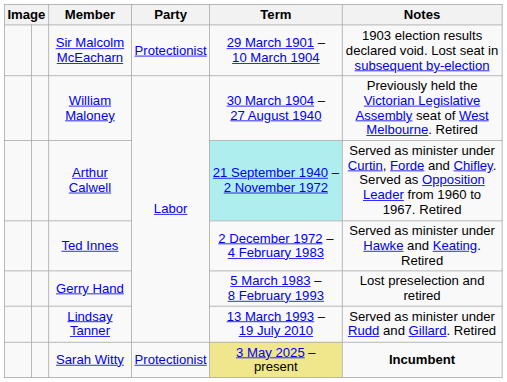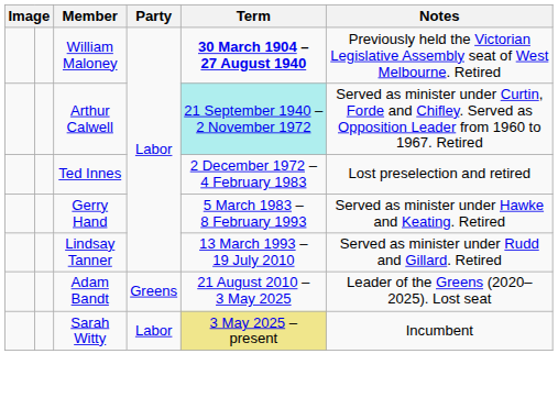 <table class=wikitable style="text-align:center">
 <tr>
 <th colspan="2">Image</th>
 <th>Member</th>
 <th>Party</th>
 <th>Term</th>
 <th>Notes</th>
 </tr>
 <tr>
 <td> </td>
 <td></td>
-<td><a href='#'>Sir Malcolm McEacharn</a><br></td>
-<td><a href='#'>Protectionist</a></td>
-<td nowrap><a href='#'>29 March 1901</a> –<br><a href='#'>10 March 1904</a></td>
-<td>1903 election results declared void. Lost seat in <a href='#'>subsequent by-election</a></td>
-</tr>
-<tr>
-<td> </td>
-<td></td>
 <td><a href='#'>William Maloney</a><br></td>
 <td rowspan="5"><a href='#'>Labor</a></td>
-<td nowrap><a href='#'>30 March 1904</a> –<br><a href='#'>27 August 1940</a></td>
+<td nowrap><strong><a href='#'>30 March 1904</a> –<br><a href='#'>27 August 1940</a></strong></td>
 <td>Previously held the <a href='#'>Victorian Legislative Assembly</a> seat of <a href='#'>West Melbourne</a>. Retired</td>
 </tr>
 <tr>
 <td> </td>
 <td></td>
 <td><a href='#'>Arthur Calwell</a><br></td>
 <td nowrap style="background: paleturquoise;"><a href='#'>21 September 1940</a> –<br><a href='#'>2 November 1972</a></td>
 <td>Served as minister under <a href='#'>Curtin</a>, <a href='#'>Forde</a> and <a href='#'>Chifley</a>. Served as <a href='#'>Opposition Leader</a> from 1960 to 1967. Retired</td>
 </tr>
 <tr>
 <td> </td>
 <td></td>
 <td><a href='#'>Ted Innes</a><br></td>
 <td nowrap><a href='#'>2 December 1972</a> –<br><a href='#'>4 February 1983</a></td>
-<td>Served as minister under <a href='#'>Hawke</a> and <a href='#'>Keating</a>. Retired</td>
+<td>Lost preselection and retired</td>
 </tr>
 <tr>
 <td> </td>
 <td></td>
 <td><a href='#'>Gerry Hand</a><br></td>
 <td nowrap><a href='#'>5 March 1983</a> –<br><a href='#'>8 February 1993</a></td>
-<td>Lost preselection and retired</td>
+<td>Served as minister under <a href='#'>Hawke</a> and <a href='#'>Keating</a>. Retired</td>
 </tr>
 <tr>
 <td> </td>
 <td></td>
 <td><a href='#'>Lindsay Tanner</a><br></td>
 <td nowrap><a href='#'>13 March 1993</a> –<br><a href='#'>19 July 2010</a></td>
 <td>Served as minister under <a href='#'>Rudd</a> and <a href='#'>Gillard</a>. Retired</td>
 </tr>
 <tr>
 <td> </td>
 <td></td>
+<td><a href='#'>Adam Bandt</a><br></td>
+<td><a href='#'>Greens</a></td>
+<td nowrap><a href='#'>21 August 2010</a> –<br><a href='#'>3 May 2025</a></td>
+<td>Leader of the <a href='#'>Greens</a> (2020–2025). Lost seat</td>
+</tr>
+<tr>
+<td> </td>
+<td></td>
 <td><a href='#'>Sarah Witty</a><br></td>
-<td><a href='#'>Protectionist</a></td>
+<td><a href='#'>Labor</a></td>
 <td nowrap style="background: khaki;"><a href='#'>3 May 2025</a> –<br>present</td>
-<td><strong>Incumbent</strong></td>
+<td>Incumbent</td>
 </tr>
 </table>
